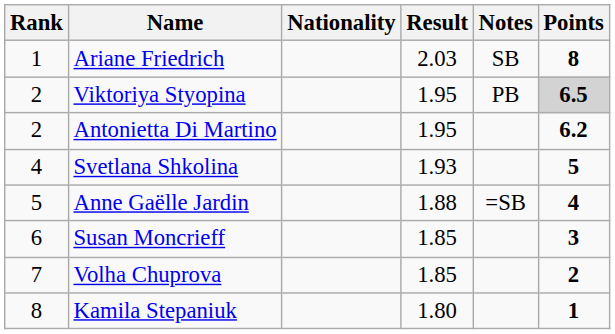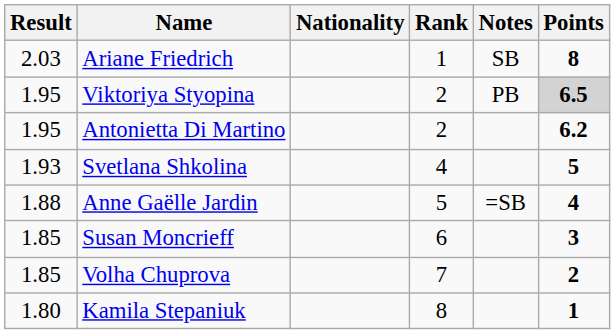 <table class="wikitable sortable" style="text-align:center">
 <tr>
-<th>Rank</th>
+<th>Result</th>
 <th>Name</th>
 <th>Nationality</th>
-<th>Result</th>
+<th>Rank</th>
 <th>Notes</th>
 <th>Points</th>
 </tr>
 <tr>
-<td>1</td>
+<td>2.03</td>
 <td align=left><a href='#'>Ariane Friedrich</a></td>
 <td align=left></td>
-<td>2.03</td>
+<td>1</td>
 <td>SB</td>
 <td><strong>8</strong></td>
 </tr>
 <tr>
-<td>2</td>
+<td>1.95</td>
 <td align=left><a href='#'>Viktoriya Styopina</a></td>
 <td align=left></td>
-<td>1.95</td>
+<td>2</td>
 <td>PB</td>
 <td style="background: lightgrey;"><strong>6.5</strong></td>
 </tr>
 <tr>
-<td>2</td>
+<td>1.95</td>
 <td align=left><a href='#'>Antonietta Di Martino</a></td>
 <td align=left></td>
-<td>1.95</td>
+<td>2</td>
 <td></td>
 <td><strong>6.2</strong></td>
 </tr>
 <tr>
-<td>4</td>
+<td>1.93</td>
 <td align=left><a href='#'>Svetlana Shkolina</a></td>
 <td align=left></td>
-<td>1.93</td>
+<td>4</td>
 <td></td>
 <td><strong>5</strong></td>
 </tr>
 <tr>
-<td>5</td>
+<td>1.88</td>
 <td align=left><a href='#'>Anne Gaëlle Jardin</a></td>
 <td align=left></td>
-<td>1.88</td>
+<td>5</td>
 <td>=SB</td>
 <td><strong>4</strong></td>
 </tr>
 <tr>
-<td>6</td>
+<td>1.85</td>
 <td align=left><a href='#'>Susan Moncrieff</a></td>
 <td align=left></td>
-<td>1.85</td>
+<td>6</td>
 <td></td>
 <td><strong>3</strong></td>
 </tr>
 <tr>
-<td>7</td>
+<td>1.85</td>
 <td align=left><a href='#'>Volha Chuprova</a></td>
 <td align=left></td>
-<td>1.85</td>
+<td>7</td>
 <td></td>
 <td><strong>2</strong></td>
 </tr>
 <tr>
-<td>8</td>
+<td>1.80</td>
 <td align=left><a href='#'>Kamila Stepaniuk</a></td>
 <td align=left></td>
-<td>1.80</td>
+<td>8</td>
 <td></td>
 <td><strong>1</strong></td>
 </tr>
 </table>
